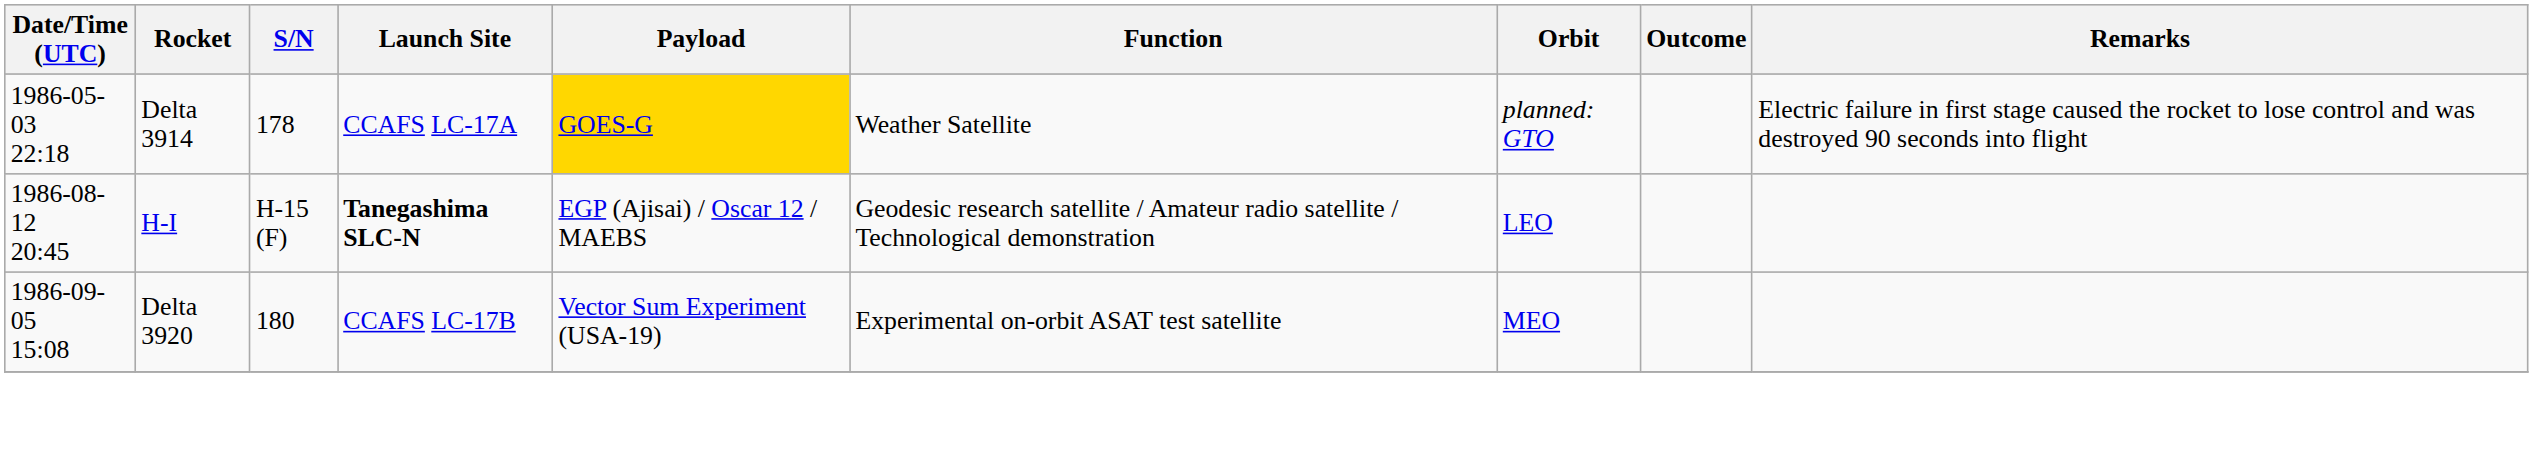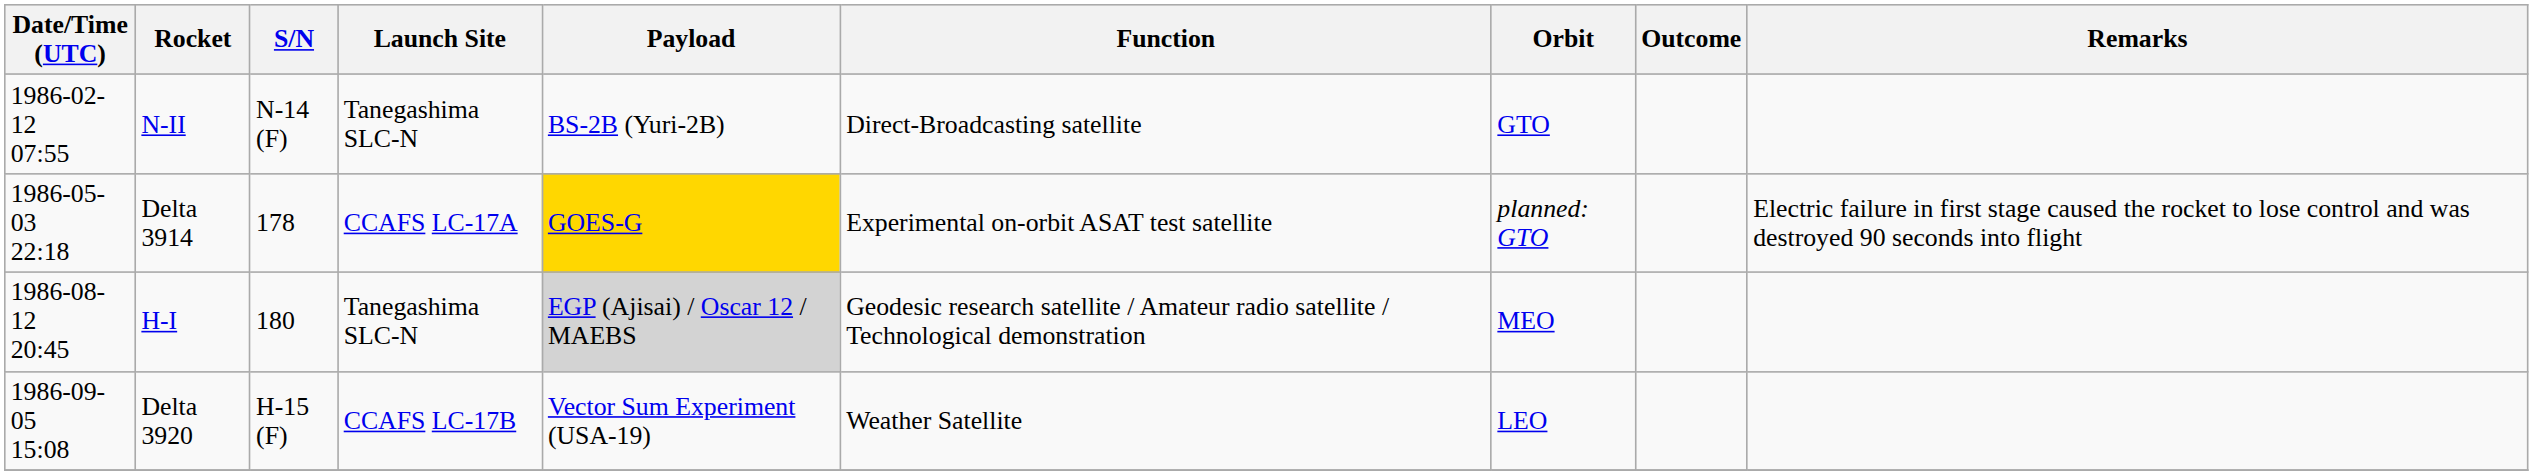 <table class="wikitable" style="margin: 1em 1em 1em 0";>
 <tr>
 <th>Date/Time<br>(<a href='#'>UTC</a>)</th>
 <th>Rocket</th>
 <th><a href='#'>S/N</a></th>
 <th>Launch Site</th>
 <th>Payload</th>
 <th>Function</th>
 <th>Orbit</th>
 <th>Outcome</th>
 <th>Remarks</th>
 </tr>
 <tr>
+<td>1986-02-12<br>07:55</td>
+<td><a href='#'>N-II</a></td>
+<td>N-14 (F)</td>
+<td>Tanegashima SLC-N</td>
+<td><a href='#'>BS-2B</a> (Yuri-2B)</td>
+<td>Direct-Broadcasting satellite</td>
+<td><a href='#'>GTO</a></td>
+<td></td>
+<td></td>
+</tr>
+<tr>
 <td>1986-05-03<br>22:18</td>
 <td>Delta 3914</td>
 <td>178</td>
 <td><a href='#'>CCAFS</a> <a href='#'>LC-17A</a></td>
 <td style="background: gold;"><a href='#'>GOES-G</a></td>
-<td>Weather Satellite</td>
+<td>Experimental on-orbit ASAT test satellite</td>
 <td><em>planned: <a href='#'>GTO</a></em></td>
 <td></td>
 <td>Electric failure in first stage caused the rocket to lose control and was destroyed 90 seconds into flight</td>
 </tr>
 <tr>
 <td>1986-08-12<br>20:45</td>
 <td><a href='#'>H-I</a></td>
-<td>H-15 (F)</td>
-<td><strong>Tanegashima SLC-N</strong></td>
-<td><a href='#'>EGP</a> (Ajisai) / <a href='#'>Oscar 12</a> / MAEBS</td>
+<td>180</td>
+<td>Tanegashima SLC-N</td>
+<td style="background: lightgrey;"><a href='#'>EGP</a> (Ajisai) / <a href='#'>Oscar 12</a> / MAEBS</td>
 <td>Geodesic research satellite / Amateur radio satellite / Technological demonstration</td>
-<td><a href='#'>LEO</a></td>
+<td><a href='#'>MEO</a></td>
 <td></td>
 <td></td>
 </tr>
 <tr>
 <td>1986-09-05<br>15:08</td>
 <td>Delta 3920</td>
-<td>180</td>
+<td>H-15 (F)</td>
 <td><a href='#'>CCAFS</a> <a href='#'>LC-17B</a></td>
 <td><a href='#'>Vector Sum Experiment</a> (USA-19)</td>
-<td>Experimental on-orbit ASAT test satellite</td>
-<td><a href='#'>MEO</a></td>
+<td>Weather Satellite</td>
+<td><a href='#'>LEO</a></td>
 <td></td>
 <td></td>
 </tr>
 <tr>
 </tr>
 </table>
